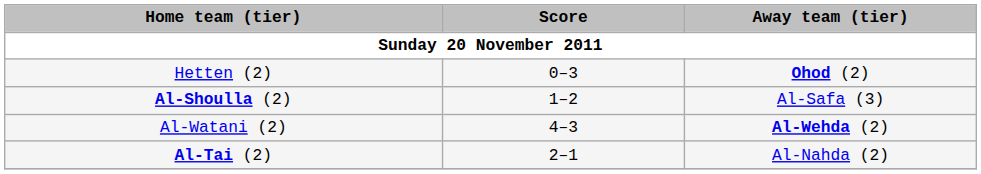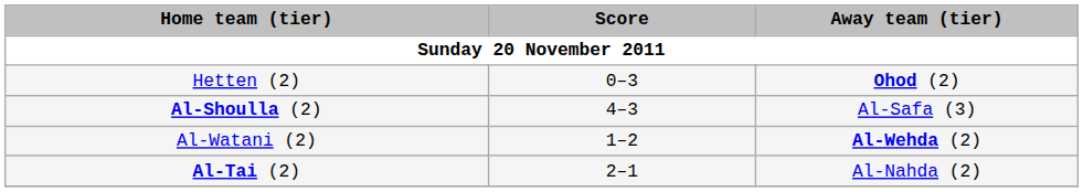 <table class="wikitable" style="width: 700px; background:WhiteSmoke; text-align:center; font-size:90%">
 <tr>
 <td scope="col" style="width: 45%; background:silver;"><strong>Home team (tier)</strong></td>
 <td scope="col" style="width: 25%; background:silver;"><strong>Score</strong></td>
 <td scope="col" style="width: 45%; background:silver;"><strong>Away team (tier)</strong></td>
 </tr>
 <tr>
 <td colspan="5" style= background:White><strong>Sunday 20 November 2011</strong></td>
 </tr>
 <tr>
 <td><a href='#'>Hetten</a> (2)</td>
 <td>0–3</td>
 <td><strong><a href='#'>Ohod</a></strong> (2)</td>
 </tr>
 <tr>
 <td><strong><a href='#'>Al-Shoulla</a></strong> (2)</td>
-<td>1–2</td>
+<td>4–3 </td>
 <td><a href='#'>Al-Safa</a> (3)</td>
 </tr>
 <tr>
 <td><a href='#'>Al-Watani</a> (2)</td>
-<td>4–3 </td>
+<td>1–2</td>
 <td><strong><a href='#'>Al-Wehda</a></strong> (2)</td>
 </tr>
 <tr>
 <td><strong><a href='#'>Al-Tai</a></strong> (2)</td>
 <td>2–1</td>
 <td><a href='#'>Al-Nahda</a> (2)</td>
 </tr>
 <tr>
 </tr>
 </table>
